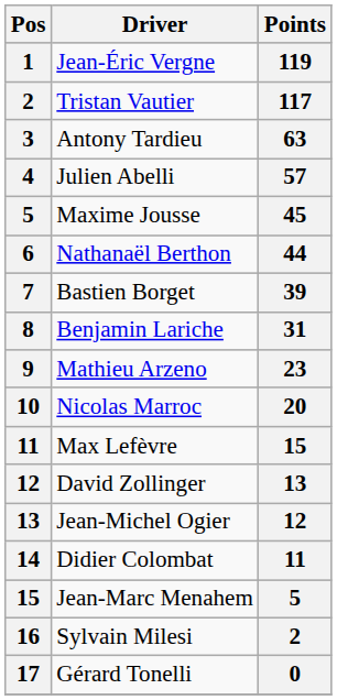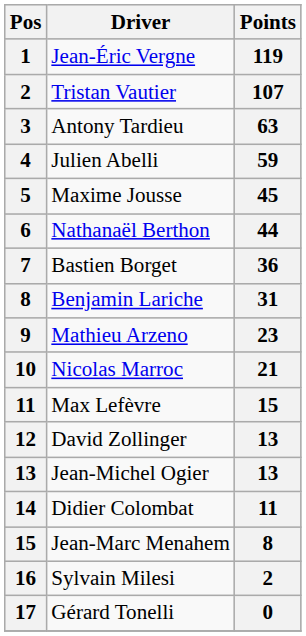 <table class="wikitable" style="font-size:85%">
 <tr>
 <th>Pos</th>
 <th>Driver</th>
 <th>Points</th>
 </tr>
 <tr>
 <th>1</th>
 <td> <a href='#'>Jean-Éric Vergne</a></td>
 <th>119</th>
 </tr>
 <tr>
 <th>2</th>
 <td> <a href='#'>Tristan Vautier</a></td>
-<th>117</th>
+<th>107</th>
 </tr>
 <tr>
 <th>3</th>
 <td> Antony Tardieu</td>
 <th>63</th>
 </tr>
 <tr>
 <th>4</th>
 <td> Julien Abelli</td>
-<th>57</th>
+<th>59</th>
 </tr>
 <tr>
 <th>5</th>
 <td> Maxime Jousse</td>
 <th>45</th>
 </tr>
 <tr>
 <th>6</th>
 <td> <a href='#'>Nathanaël Berthon</a></td>
 <th>44</th>
 </tr>
 <tr>
 <th>7</th>
 <td> Bastien Borget</td>
-<th>39</th>
+<th>36</th>
 </tr>
 <tr>
 <th>8</th>
 <td> <a href='#'>Benjamin Lariche</a></td>
 <th>31</th>
 </tr>
 <tr>
 <th>9</th>
 <td> <a href='#'>Mathieu Arzeno</a></td>
 <th>23</th>
 </tr>
 <tr>
 <th>10</th>
 <td> <a href='#'>Nicolas Marroc</a></td>
-<th>20</th>
+<th>21</th>
 </tr>
 <tr>
 <th>11</th>
 <td> Max Lefèvre</td>
 <th>15</th>
 </tr>
 <tr>
 <th>12</th>
 <td> David Zollinger</td>
 <th>13</th>
 </tr>
 <tr>
 <th>13</th>
 <td> Jean-Michel Ogier</td>
-<th>12</th>
+<th>13</th>
 </tr>
 <tr>
 <th>14</th>
 <td> Didier Colombat</td>
 <th>11</th>
 </tr>
 <tr>
 <th>15</th>
 <td> Jean-Marc Menahem</td>
-<th>5</th>
+<th>8</th>
 </tr>
 <tr>
 <th>16</th>
 <td> Sylvain Milesi</td>
 <th>2</th>
 </tr>
 <tr>
 <th>17</th>
 <td> Gérard Tonelli</td>
 <th>0</th>
 </tr>
 <tr>
 </tr>
 </table>
